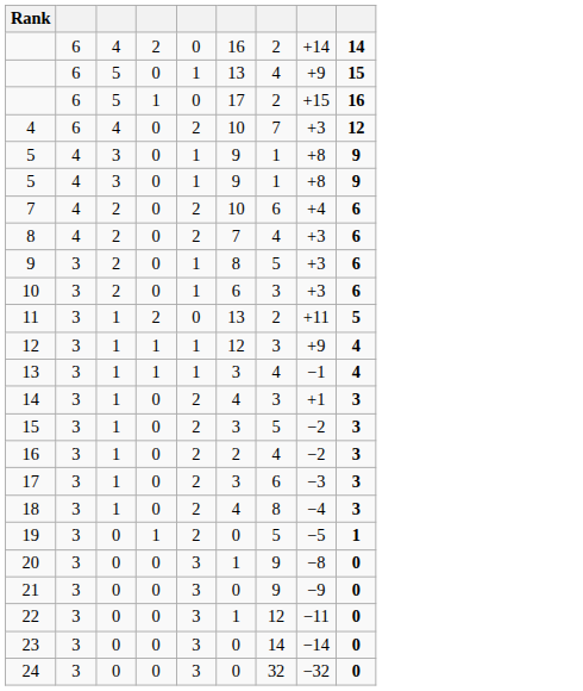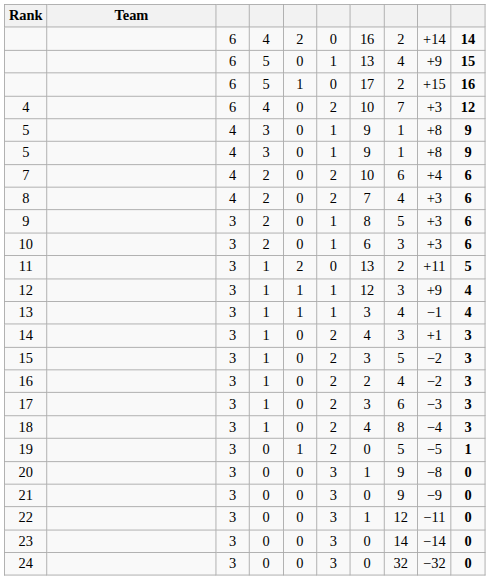 <table class="wikitable" style="text-align: center;">
 <tr>
 <th width=40>Rank</th>
+<th width=180>Team</th>
 <th width=30></th>
 <th width=30></th>
 <th width=30></th>
 <th width=30></th>
 <th width=30></th>
 <th width=30></th>
 <th width=30></th>
 <th width=30></th>
 </tr>
 <tr>
 <td></td>
+<td align=left></td>
 <td>6</td>
 <td>4</td>
 <td>2</td>
 <td>0</td>
 <td>16</td>
 <td>2</td>
 <td>+14</td>
 <td><strong>14</strong></td>
 </tr>
 <tr>
 <td></td>
+<td align=left></td>
 <td>6</td>
 <td>5</td>
 <td>0</td>
 <td>1</td>
 <td>13</td>
 <td>4</td>
 <td>+9</td>
 <td><strong>15</strong></td>
 </tr>
 <tr>
 <td></td>
+<td align=left></td>
 <td>6</td>
 <td>5</td>
 <td>1</td>
 <td>0</td>
 <td>17</td>
 <td>2</td>
 <td>+15</td>
 <td><strong>16</strong></td>
 </tr>
 <tr>
 <td>4</td>
+<td align=left></td>
 <td>6</td>
 <td>4</td>
 <td>0</td>
 <td>2</td>
 <td>10</td>
 <td>7</td>
 <td>+3</td>
 <td><strong>12</strong></td>
 </tr>
 <tr>
 <td>5</td>
+<td align=left></td>
 <td>4</td>
 <td>3</td>
 <td>0</td>
 <td>1</td>
 <td>9</td>
 <td>1</td>
 <td>+8</td>
 <td><strong>9</strong></td>
 </tr>
 <tr>
 <td>5</td>
+<td align=left></td>
 <td>4</td>
 <td>3</td>
 <td>0</td>
 <td>1</td>
 <td>9</td>
 <td>1</td>
 <td>+8</td>
 <td><strong>9</strong></td>
 </tr>
 <tr>
 <td>7</td>
+<td align=left></td>
 <td>4</td>
 <td>2</td>
 <td>0</td>
 <td>2</td>
 <td>10</td>
 <td>6</td>
 <td>+4</td>
 <td><strong>6</strong></td>
 </tr>
 <tr>
 <td>8</td>
+<td align=left></td>
 <td>4</td>
 <td>2</td>
 <td>0</td>
 <td>2</td>
 <td>7</td>
 <td>4</td>
 <td>+3</td>
 <td><strong>6</strong></td>
 </tr>
 <tr>
 <td>9</td>
+<td align=left></td>
 <td>3</td>
 <td>2</td>
 <td>0</td>
 <td>1</td>
 <td>8</td>
 <td>5</td>
 <td>+3</td>
 <td><strong>6</strong></td>
 </tr>
 <tr>
 <td>10</td>
+<td align=left></td>
 <td>3</td>
 <td>2</td>
 <td>0</td>
 <td>1</td>
 <td>6</td>
 <td>3</td>
 <td>+3</td>
 <td><strong>6</strong></td>
 </tr>
 <tr>
 <td>11</td>
+<td align=left></td>
 <td>3</td>
 <td>1</td>
 <td>2</td>
 <td>0</td>
 <td>13</td>
 <td>2</td>
 <td>+11</td>
 <td><strong>5</strong></td>
 </tr>
 <tr>
 <td>12</td>
+<td align=left></td>
 <td>3</td>
 <td>1</td>
 <td>1</td>
 <td>1</td>
 <td>12</td>
 <td>3</td>
 <td>+9</td>
 <td><strong>4</strong></td>
 </tr>
 <tr>
 <td>13</td>
+<td align=left></td>
 <td>3</td>
 <td>1</td>
 <td>1</td>
 <td>1</td>
 <td>3</td>
 <td>4</td>
 <td>−1</td>
 <td><strong>4</strong></td>
 </tr>
 <tr>
 <td>14</td>
+<td align=left></td>
 <td>3</td>
 <td>1</td>
 <td>0</td>
 <td>2</td>
 <td>4</td>
 <td>3</td>
 <td>+1</td>
 <td><strong>3</strong></td>
 </tr>
 <tr>
 <td>15</td>
+<td align=left></td>
 <td>3</td>
 <td>1</td>
 <td>0</td>
 <td>2</td>
 <td>3</td>
 <td>5</td>
 <td>−2</td>
 <td><strong>3</strong></td>
 </tr>
 <tr>
 <td>16</td>
+<td align=left></td>
 <td>3</td>
 <td>1</td>
 <td>0</td>
 <td>2</td>
 <td>2</td>
 <td>4</td>
 <td>−2</td>
 <td><strong>3</strong></td>
 </tr>
 <tr>
 <td>17</td>
+<td align=left></td>
 <td>3</td>
 <td>1</td>
 <td>0</td>
 <td>2</td>
 <td>3</td>
 <td>6</td>
 <td>−3</td>
 <td><strong>3</strong></td>
 </tr>
 <tr>
 <td>18</td>
+<td align=left></td>
 <td>3</td>
 <td>1</td>
 <td>0</td>
 <td>2</td>
 <td>4</td>
 <td>8</td>
 <td>−4</td>
 <td><strong>3</strong></td>
 </tr>
 <tr>
 <td>19</td>
+<td align=left></td>
 <td>3</td>
 <td>0</td>
 <td>1</td>
 <td>2</td>
 <td>0</td>
 <td>5</td>
 <td>−5</td>
 <td><strong>1</strong></td>
 </tr>
 <tr>
 <td>20</td>
+<td align=left></td>
 <td>3</td>
 <td>0</td>
 <td>0</td>
 <td>3</td>
 <td>1</td>
 <td>9</td>
 <td>−8</td>
 <td><strong>0</strong></td>
 </tr>
 <tr>
 <td>21</td>
+<td align=left></td>
 <td>3</td>
 <td>0</td>
 <td>0</td>
 <td>3</td>
 <td>0</td>
 <td>9</td>
 <td>−9</td>
 <td><strong>0</strong></td>
 </tr>
 <tr>
 <td>22</td>
+<td align=left></td>
 <td>3</td>
 <td>0</td>
 <td>0</td>
 <td>3</td>
 <td>1</td>
 <td>12</td>
 <td>−11</td>
 <td><strong>0</strong></td>
 </tr>
 <tr>
 <td>23</td>
+<td align=left></td>
 <td>3</td>
 <td>0</td>
 <td>0</td>
 <td>3</td>
 <td>0</td>
 <td>14</td>
 <td>−14</td>
 <td><strong>0</strong></td>
 </tr>
 <tr>
 <td>24</td>
+<td align=left></td>
 <td>3</td>
 <td>0</td>
 <td>0</td>
 <td>3</td>
 <td>0</td>
 <td>32</td>
 <td>−32</td>
 <td><strong>0</strong></td>
 </tr>
 </table>
